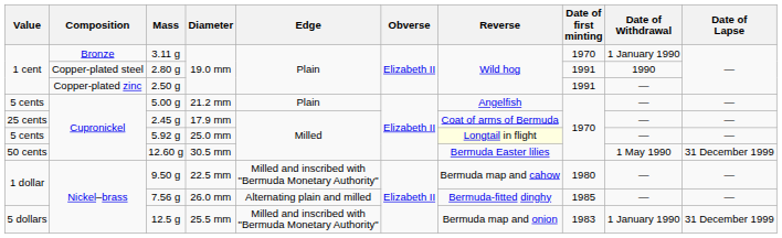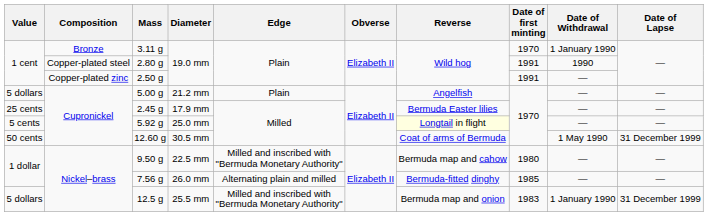 <table class="wikitable" style="text-align:center; font-size:90%">
 <tr>
 <th>Value</th>
 <th>Composition</th>
 <th>Mass</th>
 <th>Diameter</th>
 <th>Edge</th>
 <th>Obverse</th>
 <th>Reverse</th>
 <th>Date of<br>first<br>minting</th>
 <th>Date of<br>Withdrawal</th>
 <th>Date of<br>Lapse</th>
 </tr>
 <tr>
 <td rowspan=3>1 cent</td>
 <td><a href='#'>Bronze</a></td>
 <td>3.11 g</td>
 <td rowspan=3>19.0 mm</td>
 <td rowspan=3>Plain</td>
 <td rowspan=3><a href='#'>Elizabeth II</a></td>
 <td rowspan=3><a href='#'>Wild hog</a></td>
 <td>1970</td>
 <td>1 January 1990</td>
 <td rowspan=3>—</td>
 </tr>
 <tr>
 <td>Copper-plated steel</td>
 <td>2.80 g</td>
 <td>1991</td>
 <td>1990</td>
 </tr>
 <tr>
 <td>Copper-plated <a href='#'>zinc</a></td>
 <td>2.50 g</td>
 <td>1991</td>
 <td>—</td>
 </tr>
 <tr>
-<td>5 cents</td>
+<td>5 dollars</td>
 <td rowspan=4><a href='#'>Cupronickel</a></td>
 <td>5.00 g</td>
 <td>21.2 mm</td>
 <td>Plain</td>
 <td rowspan=4><a href='#'>Elizabeth II</a></td>
 <td><a href='#'>Angelfish</a></td>
 <td rowspan=4>1970</td>
 <td>—</td>
 <td>—</td>
 </tr>
 <tr>
 <td>25 cents</td>
 <td>2.45 g</td>
 <td>17.9 mm</td>
 <td rowspan=3>Milled</td>
-<td><a href='#'>Coat of arms of Bermuda</a></td>
+<td><a href='#'>Bermuda Easter lilies</a></td>
 <td>—</td>
 <td>—</td>
 </tr>
 <tr>
 <td>5 cents</td>
 <td>5.92 g</td>
 <td>25.0 mm</td>
 <td style="background: lightyellow;"><a href='#'>Longtail</a> in flight</td>
 <td>—</td>
 <td>—</td>
 </tr>
 <tr>
 <td>50 cents</td>
 <td>12.60 g</td>
 <td>30.5 mm</td>
-<td><a href='#'>Bermuda Easter lilies</a></td>
+<td><a href='#'>Coat of arms of Bermuda</a></td>
 <td>1 May 1990</td>
 <td>31 December 1999</td>
 </tr>
 <tr>
 <td rowspan=2>1 dollar</td>
 <td rowspan=3><a href='#'>Nickel</a>–<a href='#'>brass</a></td>
 <td>9.50 g</td>
 <td>22.5 mm</td>
 <td>Milled and inscribed with<br>"Bermuda Monetary Authority"</td>
 <td rowspan=3><a href='#'>Elizabeth II</a></td>
 <td>Bermuda map and <a href='#'>cahow</a></td>
 <td>1980</td>
 <td>—</td>
 <td>—</td>
 </tr>
 <tr>
 <td>7.56 g</td>
 <td>26.0 mm</td>
 <td>Alternating plain and milled</td>
 <td><a href='#'>Bermuda-fitted</a> <a href='#'>dinghy</a></td>
 <td>1985</td>
 <td>—</td>
 <td>—</td>
 </tr>
 <tr>
 <td>5 dollars</td>
 <td>12.5 g</td>
 <td>25.5 mm</td>
 <td>Milled and inscribed with<br>"Bermuda Monetary Authority"</td>
 <td>Bermuda map and <a href='#'>onion</a></td>
 <td>1983</td>
 <td>1 January 1990</td>
 <td>31 December 1999</td>
 </tr>
 </table>
